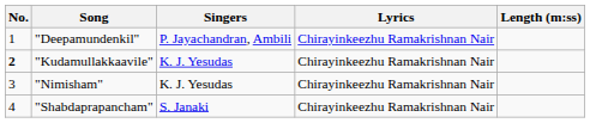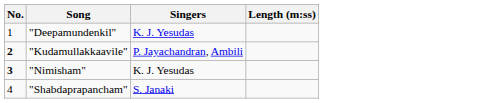 <table class="wikitable" style="font-size:95%;">
 <tr>
 <th>No.</th>
 <th>Song</th>
 <th>Singers</th>
-<th>Lyrics</th>
 <th>Length (m:ss)</th>
 </tr>
 <tr>
 <td>1</td>
 <td>"Deepamundenkil"</td>
-<td><a href='#'>P. Jayachandran</a>, <a href='#'>Ambili</a></td>
-<td><a href='#'>Chirayinkeezhu Ramakrishnan Nair</a></td>
+<td><a href='#'>K. J. Yesudas</a></td>
 <td></td>
 </tr>
 <tr>
 <td><strong>2</strong></td>
 <td>"Kudamullakkaavile"</td>
-<td><a href='#'>K. J. Yesudas</a></td>
-<td>Chirayinkeezhu Ramakrishnan Nair</td>
+<td><a href='#'>P. Jayachandran</a>, <a href='#'>Ambili</a></td>
 <td></td>
 </tr>
 <tr>
-<td>3</td>
+<td><strong>3</strong></td>
 <td>"Nimisham"</td>
 <td>K. J. Yesudas</td>
-<td>Chirayinkeezhu Ramakrishnan Nair</td>
 <td></td>
 </tr>
 <tr>
 <td>4</td>
 <td>"Shabdaprapancham"</td>
 <td><a href='#'>S. Janaki</a></td>
-<td>Chirayinkeezhu Ramakrishnan Nair</td>
 <td></td>
 </tr>
 </table>
